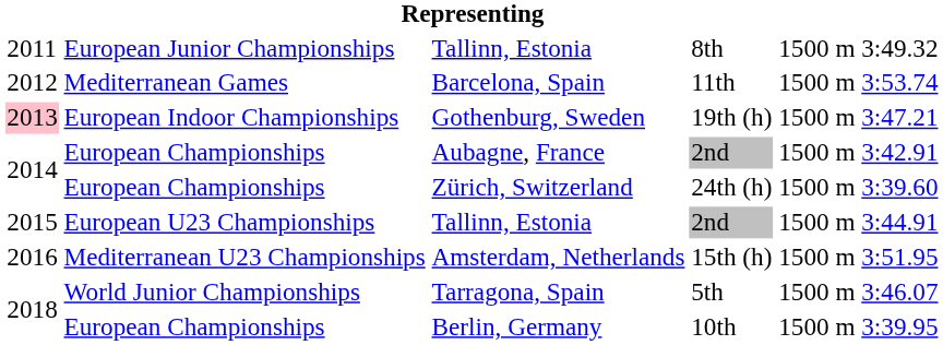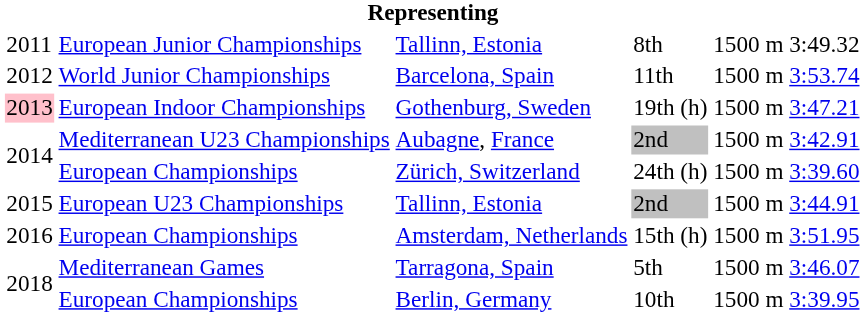 <table>
 <tr>
 <th colspan="6">Representing </th>
 </tr>
 <tr>
 <td>2011</td>
 <td><a href='#'>European Junior Championships</a></td>
 <td><a href='#'>Tallinn, Estonia</a></td>
 <td>8th</td>
 <td>1500 m</td>
 <td>3:49.32</td>
 </tr>
 <tr>
 <td>2012</td>
-<td><a href='#'>Mediterranean Games</a></td>
+<td><a href='#'>World Junior Championships</a></td>
 <td><a href='#'>Barcelona, Spain</a></td>
 <td>11th</td>
 <td>1500 m</td>
 <td><a href='#'>3:53.74</a></td>
 </tr>
 <tr>
 <td style="background: pink;">2013</td>
 <td><a href='#'>European Indoor Championships</a></td>
 <td><a href='#'>Gothenburg, Sweden</a></td>
 <td>19th (h)</td>
 <td>1500 m</td>
 <td><a href='#'>3:47.21</a></td>
 </tr>
 <tr>
 <td rowspan=2>2014</td>
-<td><a href='#'>European Championships</a></td>
+<td><a href='#'>Mediterranean U23 Championships</a></td>
 <td><a href='#'>Aubagne</a>, <a href='#'>France</a></td>
 <td bgcolor=silver>2nd</td>
 <td>1500 m</td>
 <td><a href='#'>3:42.91</a></td>
 </tr>
 <tr>
 <td><a href='#'>European Championships</a></td>
 <td><a href='#'>Zürich, Switzerland</a></td>
 <td>24th (h)</td>
 <td>1500 m</td>
 <td><a href='#'>3:39.60</a></td>
 </tr>
 <tr>
 <td>2015</td>
 <td><a href='#'>European U23 Championships</a></td>
 <td><a href='#'>Tallinn, Estonia</a></td>
 <td bgcolor=silver>2nd</td>
 <td>1500 m</td>
 <td><a href='#'>3:44.91</a></td>
 </tr>
 <tr>
 <td>2016</td>
-<td><a href='#'>Mediterranean U23 Championships</a></td>
+<td><a href='#'>European Championships</a></td>
 <td><a href='#'>Amsterdam, Netherlands</a></td>
 <td>15th (h)</td>
 <td>1500 m</td>
 <td><a href='#'>3:51.95</a></td>
 </tr>
 <tr>
 <td rowspan=2>2018</td>
-<td><a href='#'>World Junior Championships</a></td>
+<td><a href='#'>Mediterranean Games</a></td>
 <td><a href='#'>Tarragona, Spain</a></td>
 <td>5th</td>
 <td>1500 m</td>
 <td><a href='#'>3:46.07</a></td>
 </tr>
 <tr>
 <td><a href='#'>European Championships</a></td>
 <td><a href='#'>Berlin, Germany</a></td>
 <td>10th</td>
 <td>1500 m</td>
 <td><a href='#'>3:39.95</a></td>
 </tr>
 </table>
